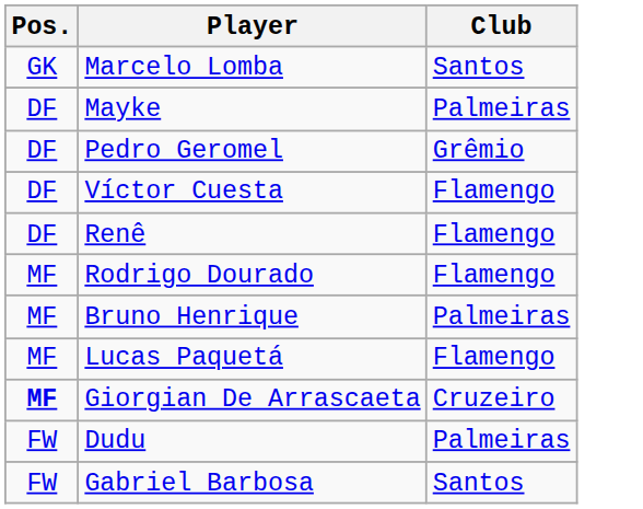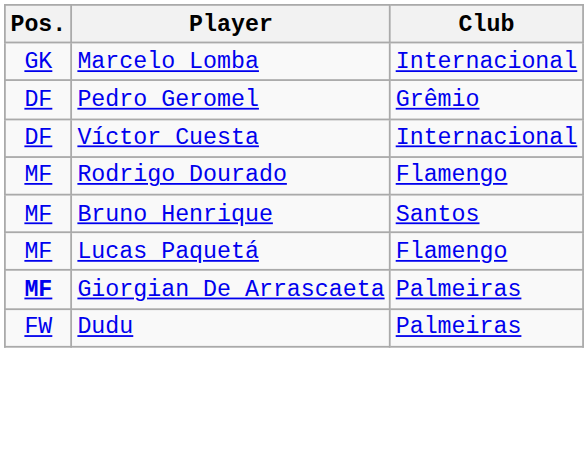 <table class="wikitable">
 <tr>
 <th>Pos.</th>
 <th>Player</th>
 <th>Club</th>
 </tr>
 <tr>
 <td style="text-align:center;" rowspan=><a href='#'>GK</a></td>
 <td> <a href='#'>Marcelo Lomba</a></td>
-<td><a href='#'>Santos</a></td>
-</tr>
-<tr>
-<td style="text-align:center;" rowspan=><a href='#'>DF</a></td>
-<td> <a href='#'>Mayke</a></td>
-<td><a href='#'>Palmeiras</a></td>
+<td><a href='#'>Internacional</a></td>
 </tr>
 <tr>
 <td style="text-align:center;" rowspan=><a href='#'>DF</a></td>
 <td> <a href='#'>Pedro Geromel</a></td>
 <td><a href='#'>Grêmio</a></td>
 </tr>
 <tr>
 <td style="text-align:center;" rowspan=><a href='#'>DF</a></td>
 <td> <a href='#'>Víctor Cuesta</a></td>
-<td><a href='#'>Flamengo</a></td>
-</tr>
-<tr>
-<td style="text-align:center;" rowspan=><a href='#'>DF</a></td>
-<td> <a href='#'>Renê</a></td>
-<td><a href='#'>Flamengo</a></td>
+<td><a href='#'>Internacional</a></td>
 </tr>
 <tr>
 <td style="text-align:center;" rowspan=><a href='#'>MF</a></td>
 <td> <a href='#'>Rodrigo Dourado</a></td>
 <td><a href='#'>Flamengo</a></td>
 </tr>
 <tr>
 <td style="text-align:center;" rowspan=><a href='#'>MF</a></td>
 <td> <a href='#'>Bruno Henrique</a></td>
-<td><a href='#'>Palmeiras</a></td>
+<td><a href='#'>Santos</a></td>
 </tr>
 <tr>
 <td style="text-align:center;" rowspan=><a href='#'>MF</a></td>
 <td> <a href='#'>Lucas Paquetá</a></td>
 <td><a href='#'>Flamengo</a></td>
 </tr>
 <tr>
 <td style="text-align:center;" rowspan=><strong><a href='#'>MF</a></strong></td>
 <td> <a href='#'>Giorgian De Arrascaeta</a></td>
-<td><a href='#'>Cruzeiro</a></td>
+<td><a href='#'>Palmeiras</a></td>
 </tr>
 <tr>
 <td style="text-align:center;" rowspan=><a href='#'>FW</a></td>
 <td> <a href='#'>Dudu</a></td>
 <td><a href='#'>Palmeiras</a></td>
 </tr>
-<tr>
-<td style="text-align:center;" rowspan=><a href='#'>FW</a></td>
-<td> <a href='#'>Gabriel Barbosa</a></td>
-<td><a href='#'>Santos</a></td>
-</tr>
 </table>
